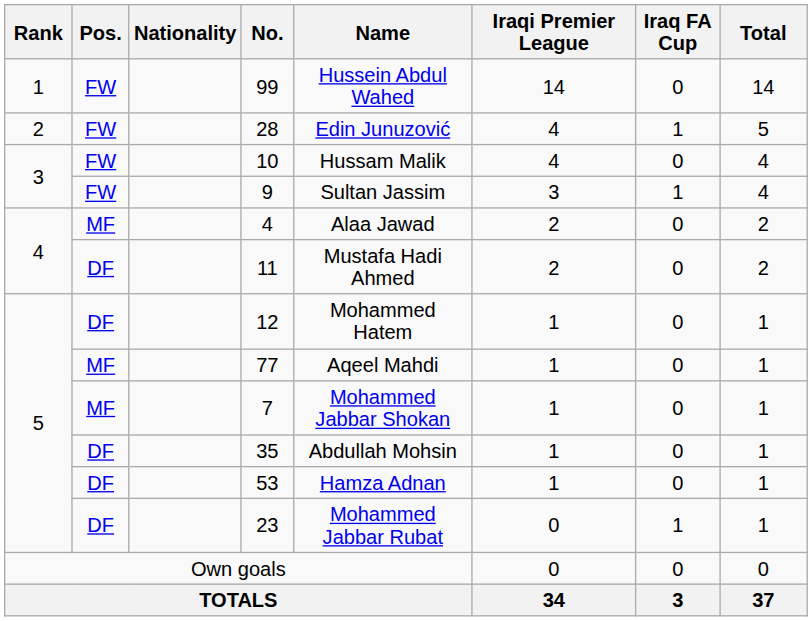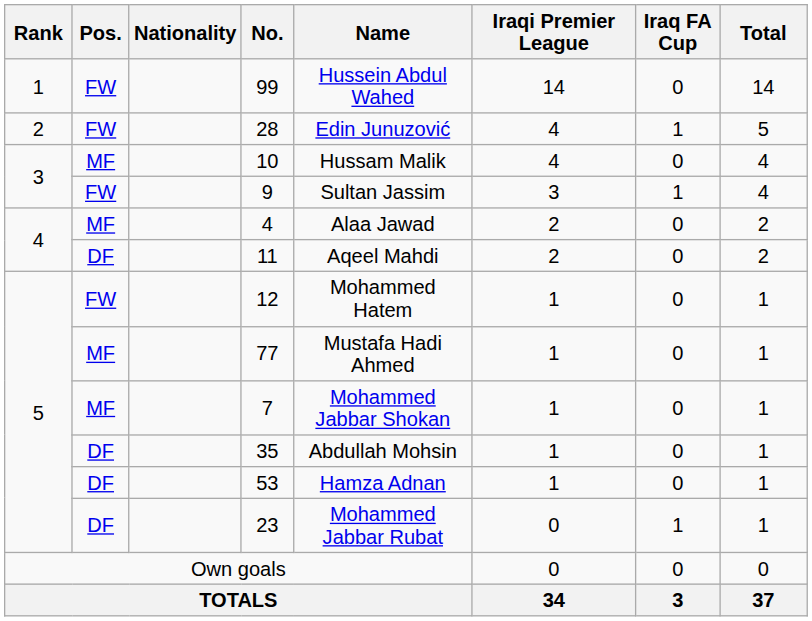 <table class="wikitable" style="font-size: 95%; text-align: center;">
 <tr>
 <th width=50>Rank</th>
 <th width=40>Pos.</th>
 <th width=60>Nationality</th>
 <th width=40>No.</th>
 <th width=170>Name</th>
 <th width=170>Iraqi Premier League</th>
 <th width=80>Iraq FA Cup</th>
 <th width=80>Total</th>
 </tr>
 <tr>
 <td rowspan="1">1</td>
 <td><a href='#'>FW</a></td>
 <td></td>
 <td>99</td>
 <td><a href='#'>Hussein Abdul Wahed</a></td>
 <td>14</td>
 <td>0</td>
 <td>14</td>
 </tr>
 <tr>
 <td rowspan="1">2</td>
 <td><a href='#'>FW</a></td>
 <td></td>
 <td>28</td>
 <td><a href='#'>Edin Junuzović</a></td>
 <td>4</td>
 <td>1</td>
 <td>5</td>
 </tr>
 <tr>
 <td rowspan="2">3</td>
-<td><a href='#'>FW</a></td>
+<td><a href='#'>MF</a></td>
 <td></td>
 <td>10</td>
 <td>Hussam Malik</td>
 <td>4</td>
 <td>0</td>
 <td>4</td>
 </tr>
 <tr>
 <td><a href='#'>FW</a></td>
 <td></td>
 <td>9</td>
 <td>Sultan Jassim</td>
 <td>3</td>
 <td>1</td>
 <td>4</td>
 </tr>
 <tr>
 <td rowspan="2">4</td>
 <td><a href='#'>MF</a></td>
 <td></td>
 <td>4</td>
 <td>Alaa Jawad</td>
 <td>2</td>
 <td>0</td>
 <td>2</td>
 </tr>
 <tr>
 <td><a href='#'>DF</a></td>
 <td></td>
 <td>11</td>
-<td>Mustafa Hadi Ahmed</td>
+<td>Aqeel Mahdi</td>
 <td>2</td>
 <td>0</td>
 <td>2</td>
 </tr>
 <tr>
 <td rowspan="6">5</td>
-<td><a href='#'>DF</a></td>
+<td><a href='#'>FW</a></td>
 <td></td>
 <td>12</td>
 <td>Mohammed Hatem</td>
 <td>1</td>
 <td>0</td>
 <td>1</td>
 </tr>
 <tr>
 <td><a href='#'>MF</a></td>
 <td></td>
 <td>77</td>
-<td>Aqeel Mahdi</td>
+<td>Mustafa Hadi Ahmed</td>
 <td>1</td>
 <td>0</td>
 <td>1</td>
 </tr>
 <tr>
 <td><a href='#'>MF</a></td>
 <td></td>
 <td>7</td>
 <td><a href='#'>Mohammed Jabbar Shokan</a></td>
 <td>1</td>
 <td>0</td>
 <td>1</td>
 </tr>
 <tr>
 <td><a href='#'>DF</a></td>
 <td></td>
 <td>35</td>
 <td>Abdullah Mohsin</td>
 <td>1</td>
 <td>0</td>
 <td>1</td>
 </tr>
 <tr>
 <td><a href='#'>DF</a></td>
 <td></td>
 <td>53</td>
 <td><a href='#'>Hamza Adnan</a></td>
 <td>1</td>
 <td>0</td>
 <td>1</td>
 </tr>
 <tr>
 <td><a href='#'>DF</a></td>
 <td></td>
 <td>23</td>
 <td><a href='#'>Mohammed Jabbar Rubat</a></td>
 <td>0</td>
 <td>1</td>
 <td>1</td>
 </tr>
 <tr>
 <td colspan="5">Own goals</td>
 <td>0</td>
 <td>0</td>
 <td>0</td>
 </tr>
 <tr>
 <th colspan="5">TOTALS</th>
 <th>34</th>
 <th>3</th>
 <th>37</th>
 </tr>
 </table>
